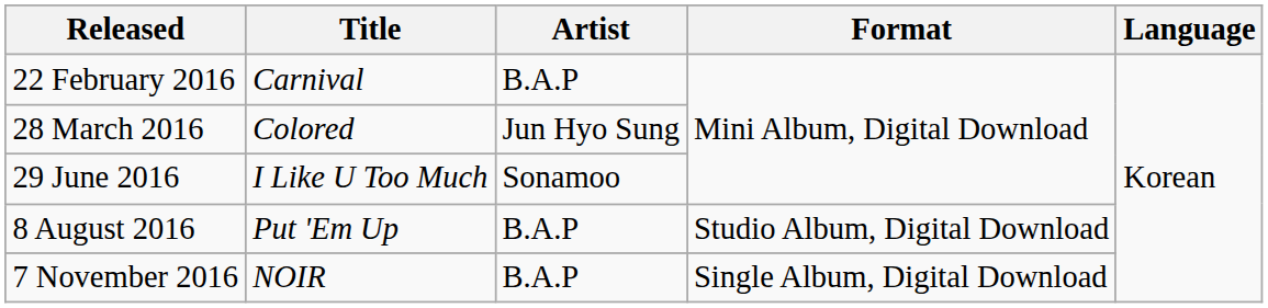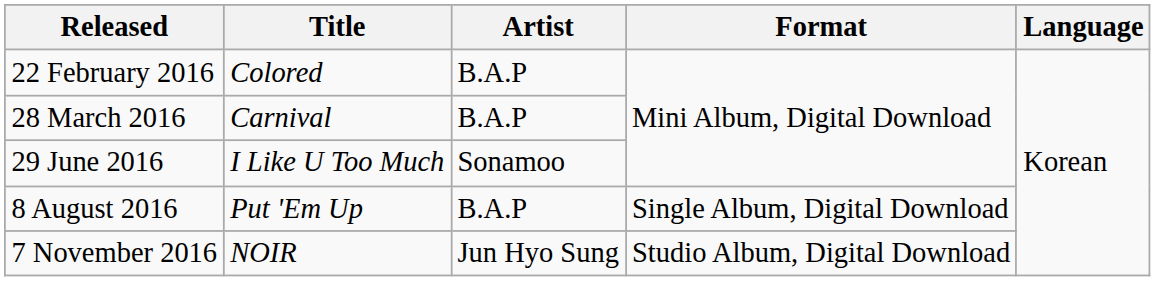 <table class="wikitable sortable">
 <tr>
 <th>Released</th>
 <th>Title</th>
 <th>Artist</th>
 <th>Format</th>
 <th>Language</th>
 </tr>
 <tr>
 <td>22 February 2016</td>
-<td><em>Carnival</em></td>
+<td><em>Colored</em></td>
 <td>B.A.P</td>
 <td rowspan="3">Mini Album, Digital Download</td>
 <td rowspan="5">Korean</td>
 </tr>
 <tr>
 <td>28 March 2016</td>
-<td><em>Colored</em></td>
-<td>Jun Hyo Sung</td>
+<td><em>Carnival</em></td>
+<td>B.A.P</td>
 </tr>
 <tr>
 <td>29 June 2016</td>
 <td><em>I Like U Too Much</em></td>
 <td>Sonamoo</td>
 </tr>
 <tr>
 <td>8 August 2016</td>
 <td><em>Put 'Em Up</em></td>
 <td>B.A.P</td>
-<td>Studio Album, Digital Download</td>
+<td>Single Album, Digital Download</td>
 </tr>
 <tr>
 <td>7 November 2016</td>
 <td><em>NOIR</em></td>
-<td>B.A.P</td>
-<td>Single Album, Digital Download</td>
+<td>Jun Hyo Sung</td>
+<td>Studio Album, Digital Download</td>
 </tr>
 </table>
